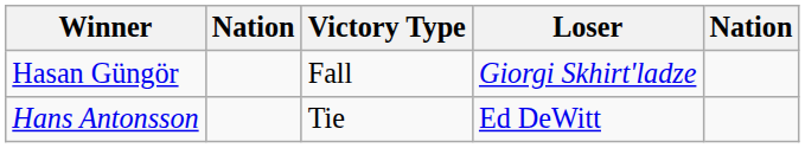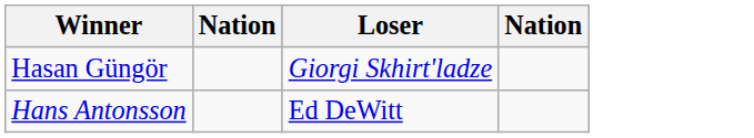 <table class="wikitable sortable" style="text-align:left;">
 <tr>
 <th>Winner</th>
 <th>Nation</th>
-<th>Victory Type</th>
 <th>Loser</th>
 <th>Nation</th>
 </tr>
 <tr>
 <td><a href='#'>Hasan Güngör</a></td>
 <td></td>
-<td>Fall</td>
 <td><em><a href='#'>Giorgi Skhirt'ladze</a></em></td>
 <td></td>
 </tr>
 <tr>
 <td><em><a href='#'>Hans Antonsson</a></em></td>
 <td><em></em></td>
-<td>Tie</td>
 <td><a href='#'>Ed DeWitt</a></td>
 <td><em></em></td>
 </tr>
 </table>
